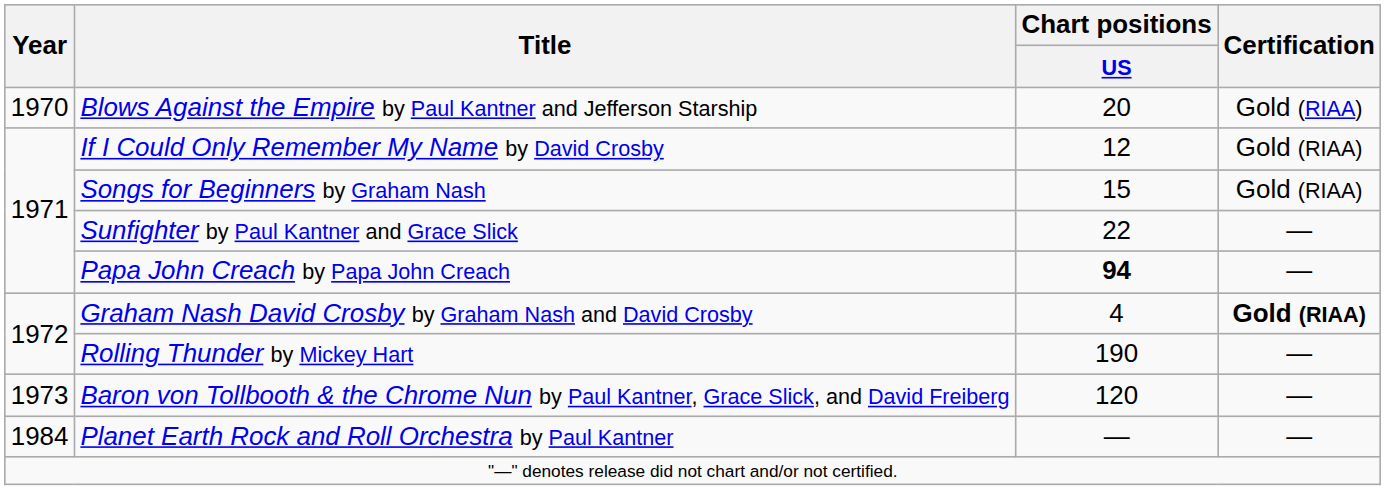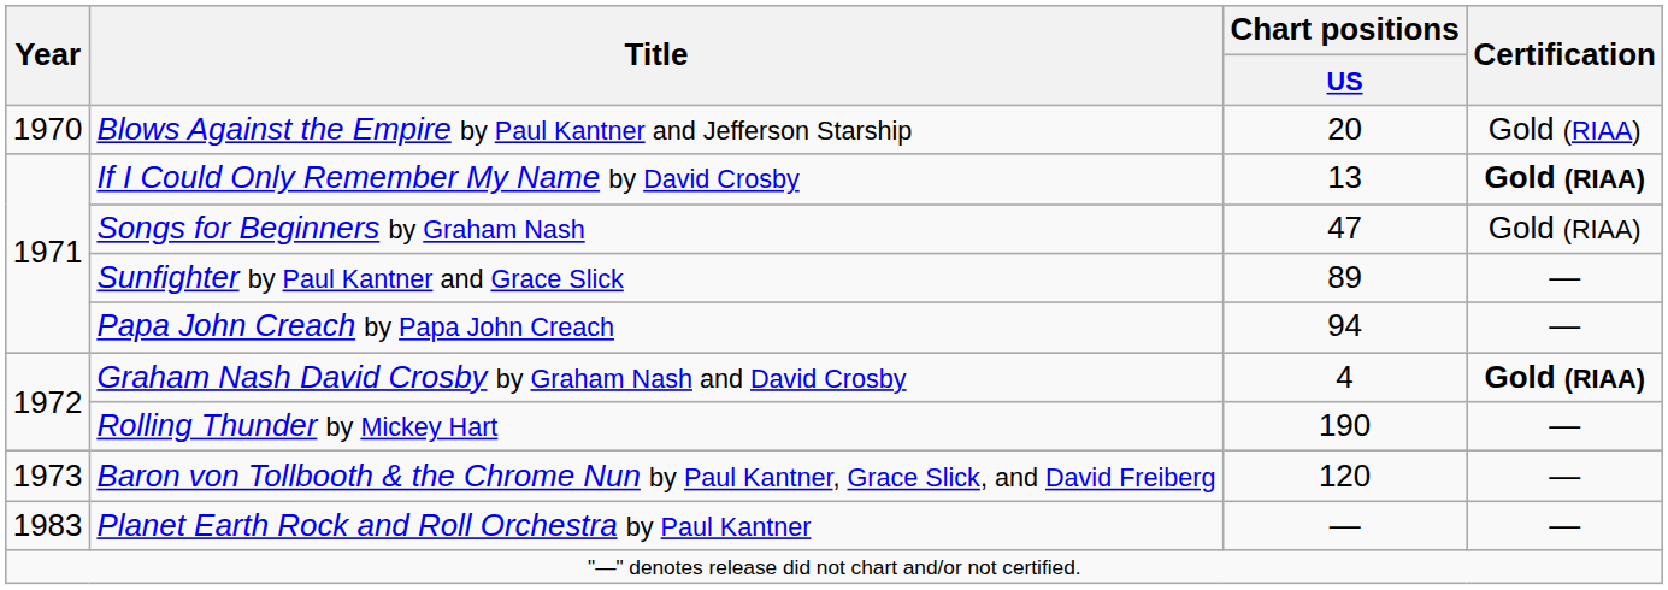 <table class="wikitable">
 <tr>
 <th rowspan="2">Year</th>
 <th rowspan="2">Title</th>
 <th colspan="1">Chart positions</th>
 <th rowspan="2">Certification</th>
 </tr>
 <tr>
 <th><small><a href='#'>US</a></small></th>
 </tr>
 <tr>
 <td>1970</td>
 <td><em><a href='#'>Blows Against the Empire</a></em> <small>by <a href='#'>Paul Kantner</a> and Jefferson Starship</small></td>
 <td align="center">20</td>
 <td align="center">Gold <small>(<a href='#'>RIAA</a>)</small></td>
 </tr>
 <tr>
 <td rowspan="4">1971</td>
 <td><em><a href='#'>If I Could Only Remember My Name</a></em> <small>by <a href='#'>David Crosby</a></small></td>
-<td align="center">12</td>
-<td align="center">Gold <small>(RIAA)</small></td>
+<td align="center">13</td>
+<td align="center"><strong>Gold <small>(RIAA)</small></strong></td>
 </tr>
 <tr>
 <td><em><a href='#'>Songs for Beginners</a></em> <small>by <a href='#'>Graham Nash</a></small></td>
-<td align="center">15</td>
+<td align="center">47</td>
 <td align="center">Gold <small>(RIAA)</small></td>
 </tr>
 <tr>
 <td><em><a href='#'>Sunfighter</a></em> <small>by <a href='#'>Paul Kantner</a> and <a href='#'>Grace Slick</a></small></td>
-<td align="center">22</td>
+<td align="center">89</td>
 <td align="center">—</td>
 </tr>
 <tr>
 <td><em><a href='#'>Papa John Creach</a></em> <small>by <a href='#'>Papa John Creach</a></small></td>
-<td align="center"><strong>94</strong></td>
+<td align="center">94</td>
 <td align="center">—</td>
 </tr>
 <tr>
 <td rowspan="2">1972</td>
 <td><em><a href='#'>Graham Nash David Crosby</a></em> <small>by <a href='#'>Graham Nash</a> and <a href='#'>David Crosby</a></small></td>
 <td align="center">4</td>
 <td align="center"><strong>Gold <small>(RIAA)</small></strong></td>
 </tr>
 <tr>
 <td><em><a href='#'>Rolling Thunder</a></em> <small>by <a href='#'>Mickey Hart</a></small></td>
 <td align="center">190</td>
 <td align="center">—</td>
 </tr>
 <tr>
 <td>1973</td>
 <td><em><a href='#'>Baron von Tollbooth & the Chrome Nun</a></em> <small>by <a href='#'>Paul Kantner</a>, <a href='#'>Grace Slick</a>, and <a href='#'>David Freiberg</a></small></td>
 <td align="center">120</td>
 <td align="center">—</td>
 </tr>
 <tr>
-<td>1984</td>
+<td>1983</td>
 <td><em><a href='#'>Planet Earth Rock and Roll Orchestra</a></em>  <small>by <a href='#'>Paul Kantner</a></small></td>
 <td align="center">—</td>
 <td align="center">—</td>
 </tr>
 <tr>
 <td align="center" colspan="25" style="font-size: 8pt">"—" denotes release did not chart and/or not certified.</td>
 </tr>
 </table>
